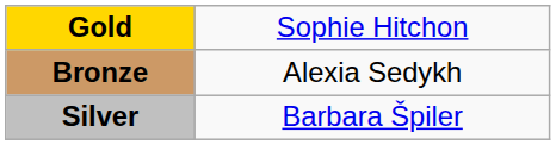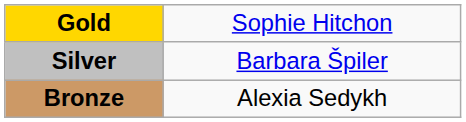 <table class="wikitable" style="text-align:center; " width="35%">
 <tr>
 <td bgcolor="gold"><strong>Gold</strong></td>
 <td><a href='#'>Sophie Hitchon</a><br>  <small><em></em></small></td>
 </tr>
 <tr>
+<td bgcolor="silver"><strong>Silver</strong></td>
+<td><a href='#'>Barbara Špiler</a><br>  <small><em></em></small></td>
+</tr>
+<tr>
 <td bgcolor="CC9966"><strong>Bronze</strong></td>
 <td>Alexia Sedykh<br>  <small><em></em></small></td>
 </tr>
-<tr>
-<td bgcolor="silver"><strong>Silver</strong></td>
-<td><a href='#'>Barbara Špiler</a><br>  <small><em></em></small></td>
-</tr>
 </table>
